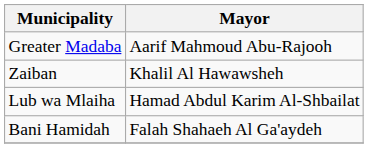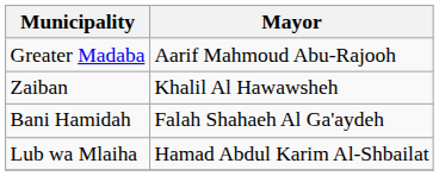 <table class="wikitable">
 <tr>
 <th>Municipality</th>
 <th>Mayor</th>
 </tr>
 <tr>
 <td>Greater <a href='#'>Madaba</a></td>
 <td>Aarif Mahmoud Abu-Rajooh</td>
 </tr>
 <tr>
 <td>Zaiban</td>
 <td>Khalil Al Hawawsheh</td>
 </tr>
 <tr>
+<td>Bani Hamidah</td>
+<td>Falah Shahaeh Al Ga'aydeh</td>
+</tr>
+<tr>
 <td>Lub wa Mlaiha</td>
 <td>Hamad Abdul Karim Al-Shbailat</td>
 </tr>
 <tr>
-<td>Bani Hamidah</td>
-<td>Falah Shahaeh Al Ga'aydeh</td>
-</tr>
-<tr>
 </tr>
 </table>
